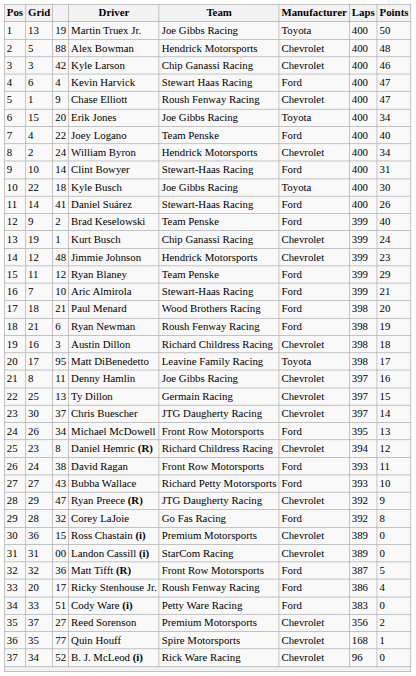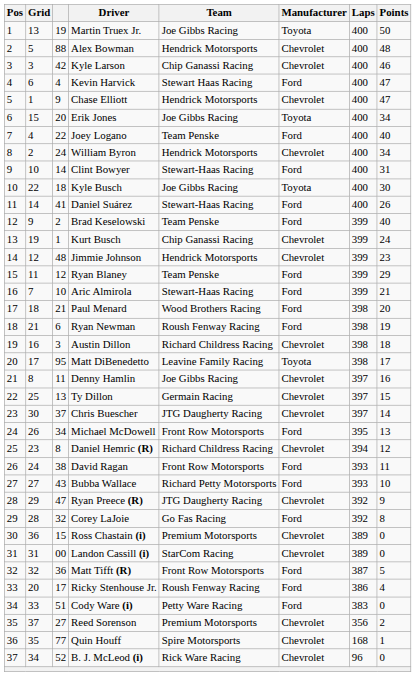 <table class="wikitable" style="font-size:98%">
 <tr>
 <th>Pos</th>
 <th>Grid</th>
 <th></th>
 <th>Driver</th>
 <th>Team</th>
 <th>Manufacturer</th>
 <th>Laps</th>
 <th>Points</th>
 </tr>
 <tr>
 <td>1</td>
 <td>13</td>
 <td>19</td>
 <td>Martin Truex Jr.</td>
 <td>Joe Gibbs Racing</td>
 <td>Toyota</td>
 <td>400</td>
 <td>50</td>
 </tr>
 <tr>
 <td>2</td>
 <td>5</td>
 <td>88</td>
 <td>Alex Bowman</td>
 <td>Hendrick Motorsports</td>
 <td>Chevrolet</td>
 <td>400</td>
 <td>48</td>
 </tr>
 <tr>
 <td>3</td>
 <td>3</td>
 <td>42</td>
 <td>Kyle Larson</td>
 <td>Chip Ganassi Racing</td>
 <td>Chevrolet</td>
 <td>400</td>
 <td>46</td>
 </tr>
 <tr>
 <td>4</td>
 <td>6</td>
 <td>4</td>
 <td>Kevin Harvick</td>
 <td>Stewart Haas Racing</td>
 <td>Ford</td>
 <td>400</td>
 <td>47</td>
 </tr>
 <tr>
 <td>5</td>
 <td>1</td>
 <td>9</td>
 <td>Chase Elliott</td>
-<td>Roush Fenway Racing</td>
+<td>Hendrick Motorsports</td>
 <td>Chevrolet</td>
 <td>400</td>
 <td>47</td>
 </tr>
 <tr>
 <td>6</td>
 <td>15</td>
 <td>20</td>
 <td>Erik Jones</td>
 <td>Joe Gibbs Racing</td>
 <td>Toyota</td>
 <td>400</td>
 <td>34</td>
 </tr>
 <tr>
 <td>7</td>
 <td>4</td>
 <td>22</td>
 <td>Joey Logano</td>
 <td>Team Penske</td>
 <td>Ford</td>
 <td>400</td>
 <td>40</td>
 </tr>
 <tr>
 <td>8</td>
 <td>2</td>
 <td>24</td>
 <td>William Byron</td>
 <td>Hendrick Motorsports</td>
 <td>Chevrolet</td>
 <td>400</td>
 <td>34</td>
 </tr>
 <tr>
 <td>9</td>
 <td>10</td>
 <td>14</td>
 <td>Clint Bowyer</td>
 <td>Stewart-Haas Racing</td>
 <td>Ford</td>
 <td>400</td>
 <td>31</td>
 </tr>
 <tr>
 <td>10</td>
 <td>22</td>
 <td>18</td>
 <td>Kyle Busch</td>
 <td>Joe Gibbs Racing</td>
 <td>Toyota</td>
 <td>400</td>
 <td>30</td>
 </tr>
 <tr>
 <td>11</td>
 <td>14</td>
 <td>41</td>
 <td>Daniel Suárez</td>
 <td>Stewart-Haas Racing</td>
 <td>Ford</td>
 <td>400</td>
 <td>26</td>
 </tr>
 <tr>
 <td>12</td>
 <td>9</td>
 <td>2</td>
 <td>Brad Keselowski</td>
 <td>Team Penske</td>
 <td>Ford</td>
 <td>399</td>
 <td>40</td>
 </tr>
 <tr>
 <td>13</td>
 <td>19</td>
 <td>1</td>
 <td>Kurt Busch</td>
 <td>Chip Ganassi Racing</td>
 <td>Chevrolet</td>
 <td>399</td>
 <td>24</td>
 </tr>
 <tr>
 <td>14</td>
 <td>12</td>
 <td>48</td>
 <td>Jimmie Johnson</td>
 <td>Hendrick Motorsports</td>
 <td>Chevrolet</td>
 <td>399</td>
 <td>23</td>
 </tr>
 <tr>
 <td>15</td>
 <td>11</td>
 <td>12</td>
 <td>Ryan Blaney</td>
 <td>Team Penske</td>
 <td>Ford</td>
 <td>399</td>
 <td>29</td>
 </tr>
 <tr>
 <td>16</td>
 <td>7</td>
 <td>10</td>
 <td>Aric Almirola</td>
 <td>Stewart-Haas Racing</td>
 <td>Ford</td>
 <td>399</td>
 <td>21</td>
 </tr>
 <tr>
 <td>17</td>
 <td>18</td>
 <td>21</td>
 <td>Paul Menard</td>
 <td>Wood Brothers Racing</td>
 <td>Ford</td>
 <td>398</td>
 <td>20</td>
 </tr>
 <tr>
 <td>18</td>
 <td>21</td>
 <td>6</td>
 <td>Ryan Newman</td>
 <td>Roush Fenway Racing</td>
 <td>Ford</td>
 <td>398</td>
 <td>19</td>
 </tr>
 <tr>
 <td>19</td>
 <td>16</td>
 <td>3</td>
 <td>Austin Dillon</td>
 <td>Richard Childress Racing</td>
 <td>Chevrolet</td>
 <td>398</td>
 <td>18</td>
 </tr>
 <tr>
 <td>20</td>
 <td>17</td>
 <td>95</td>
 <td>Matt DiBenedetto</td>
 <td>Leavine Family Racing</td>
 <td>Toyota</td>
 <td>398</td>
 <td>17</td>
 </tr>
 <tr>
 <td>21</td>
 <td>8</td>
 <td>11</td>
 <td>Denny Hamlin</td>
 <td>Joe Gibbs Racing</td>
 <td>Chevrolet</td>
 <td>397</td>
 <td>16</td>
 </tr>
 <tr>
 <td>22</td>
 <td>25</td>
 <td>13</td>
 <td>Ty Dillon</td>
 <td>Germain Racing</td>
 <td>Chevrolet</td>
 <td>397</td>
 <td>15</td>
 </tr>
 <tr>
 <td>23</td>
 <td>30</td>
 <td>37</td>
 <td>Chris Buescher</td>
 <td>JTG Daugherty Racing</td>
 <td>Chevrolet</td>
 <td>397</td>
 <td>14</td>
 </tr>
 <tr>
 <td>24</td>
 <td>26</td>
 <td>34</td>
 <td>Michael McDowell</td>
 <td>Front Row Motorsports</td>
 <td>Ford</td>
 <td>395</td>
 <td>13</td>
 </tr>
 <tr>
 <td>25</td>
 <td>23</td>
 <td>8</td>
 <td>Daniel Hemric <strong>(R)</strong></td>
 <td>Richard Childress Racing</td>
 <td>Chevrolet</td>
 <td>394</td>
 <td>12</td>
 </tr>
 <tr>
 <td>26</td>
 <td>24</td>
 <td>38</td>
 <td>David Ragan</td>
 <td>Front Row Motorsports</td>
 <td>Ford</td>
 <td>393</td>
 <td>11</td>
 </tr>
 <tr>
 <td>27</td>
 <td>27</td>
 <td>43</td>
 <td>Bubba Wallace</td>
 <td>Richard Petty Motorsports</td>
 <td>Ford</td>
 <td>393</td>
 <td>10</td>
 </tr>
 <tr>
 <td>28</td>
 <td>29</td>
 <td>47</td>
 <td>Ryan Preece <strong>(R)</strong></td>
 <td>JTG Daugherty Racing</td>
 <td>Chevrolet</td>
 <td>392</td>
 <td>9</td>
 </tr>
 <tr>
 <td>29</td>
 <td>28</td>
 <td>32</td>
 <td>Corey LaJoie</td>
 <td>Go Fas Racing</td>
 <td>Ford</td>
 <td>392</td>
 <td>8</td>
 </tr>
 <tr>
 <td>30</td>
 <td>36</td>
 <td>15</td>
 <td>Ross Chastain <strong>(i)</strong></td>
 <td>Premium Motorsports</td>
 <td>Chevrolet</td>
 <td>389</td>
 <td>0</td>
 </tr>
 <tr>
 <td>31</td>
 <td>31</td>
 <td>00</td>
 <td>Landon Cassill <strong>(i)</strong></td>
 <td>StarCom Racing</td>
 <td>Chevrolet</td>
 <td>389</td>
 <td>0</td>
 </tr>
 <tr>
 <td>32</td>
 <td>32</td>
 <td>36</td>
 <td>Matt Tifft <strong>(R)</strong></td>
 <td>Front Row Motorsports</td>
 <td>Ford</td>
 <td>387</td>
 <td>5</td>
 </tr>
 <tr>
 <td>33</td>
 <td>20</td>
 <td>17</td>
 <td>Ricky Stenhouse Jr.</td>
 <td>Roush Fenway Racing</td>
 <td>Ford</td>
 <td>386</td>
 <td>4</td>
 </tr>
 <tr>
 <td>34</td>
 <td>33</td>
 <td>51</td>
 <td>Cody Ware <strong>(i)</strong></td>
 <td>Petty Ware Racing</td>
 <td>Ford</td>
 <td>383</td>
 <td>0</td>
 </tr>
 <tr>
 <td>35</td>
 <td>37</td>
 <td>27</td>
 <td>Reed Sorenson</td>
 <td>Premium Motorsports</td>
 <td>Chevrolet</td>
 <td>356</td>
 <td>2</td>
 </tr>
 <tr>
 <td>36</td>
 <td>35</td>
 <td>77</td>
 <td>Quin Houff</td>
 <td>Spire Motorsports</td>
 <td>Chevrolet</td>
 <td>168</td>
 <td>1</td>
 </tr>
 <tr>
 <td>37</td>
 <td>34</td>
 <td>52</td>
 <td>B. J. McLeod <strong>(i)</strong></td>
 <td>Rick Ware Racing</td>
 <td>Chevrolet</td>
 <td>96</td>
 <td>0</td>
 </tr>
 <tr>
 <th colspan="8"></th>
 </tr>
 </table>
